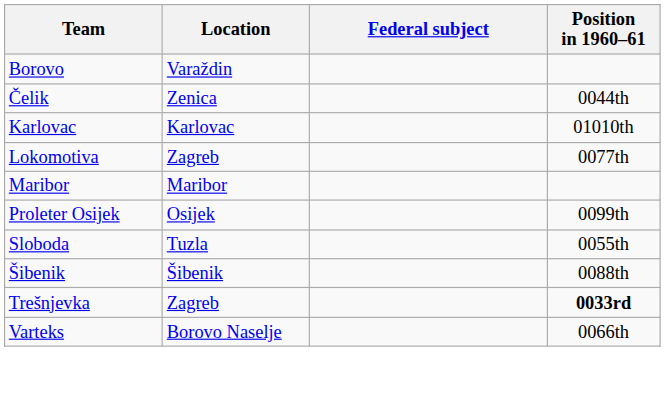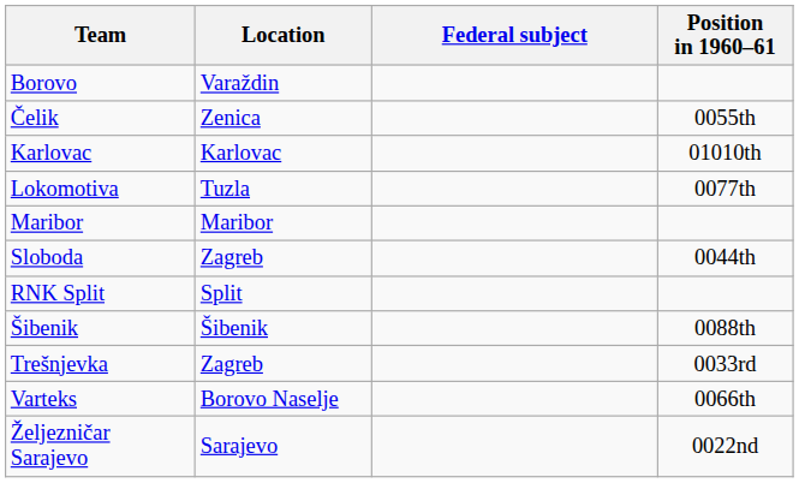 <table class="wikitable sortable" style="text-align: left;">
 <tr>
 <th width="130">Team</th>
 <th width="120">Location</th>
 <th width="200"><a href='#'>Federal subject</a></th>
 <th width="90">Position<br>in 1960–61</th>
 </tr>
 <tr>
 <td><a href='#'>Borovo</a></td>
 <td><a href='#'>Varaždin</a></td>
 <td></td>
 <td></td>
 </tr>
 <tr>
 <td><a href='#'>Čelik</a></td>
 <td><a href='#'>Zenica</a></td>
 <td></td>
-<td style="text-align:center;"><span>004</span>4th</td>
+<td style="text-align:center;"><span>005</span>5th</td>
 </tr>
 <tr>
 <td><a href='#'>Karlovac</a></td>
 <td><a href='#'>Karlovac</a></td>
 <td></td>
 <td style="text-align:center;"><span>010</span>10th</td>
 </tr>
 <tr>
 <td><a href='#'>Lokomotiva</a></td>
-<td><a href='#'>Zagreb</a></td>
+<td><a href='#'>Tuzla</a></td>
 <td></td>
 <td style="text-align:center;"><span>007</span>7th</td>
 </tr>
 <tr>
 <td><a href='#'>Maribor</a></td>
 <td><a href='#'>Maribor</a></td>
 <td></td>
 <td></td>
 </tr>
 <tr>
-<td><a href='#'>Proleter Osijek</a></td>
-<td><a href='#'>Osijek</a></td>
+<td><a href='#'>Sloboda</a></td>
+<td><a href='#'>Zagreb</a></td>
 <td></td>
-<td style="text-align:center;"><span>009</span>9th</td>
+<td style="text-align:center;"><span>004</span>4th</td>
 </tr>
 <tr>
-<td><a href='#'>Sloboda</a></td>
-<td><a href='#'>Tuzla</a></td>
+<td><a href='#'>RNK Split</a></td>
+<td><a href='#'>Split</a></td>
 <td></td>
-<td style="text-align:center;"><span>005</span>5th</td>
+<td></td>
 </tr>
 <tr>
 <td><a href='#'>Šibenik</a></td>
 <td><a href='#'>Šibenik</a></td>
 <td></td>
 <td style="text-align:center;"><span>008</span>8th</td>
 </tr>
 <tr>
 <td><a href='#'>Trešnjevka</a></td>
 <td><a href='#'>Zagreb</a></td>
 <td></td>
-<td style="text-align:center;"><strong><span>003</span>3rd</strong></td>
+<td style="text-align:center;"><span>003</span>3rd</td>
 </tr>
 <tr>
 <td><a href='#'>Varteks</a></td>
 <td><a href='#'>Borovo Naselje</a></td>
 <td></td>
 <td style="text-align:center;"><span>006</span>6th</td>
 </tr>
+<tr>
+<td><a href='#'>Željezničar Sarajevo</a></td>
+<td><a href='#'>Sarajevo</a></td>
+<td></td>
+<td style="text-align:center;"><span>002</span>2nd</td>
+</tr>
 </table>
